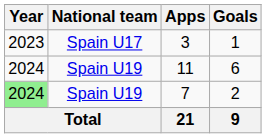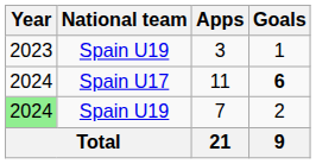 <table class="wikitable" style="text-align:center">
 <tr>
 <th>Year</th>
 <th>National team</th>
 <th>Apps</th>
 <th>Goals</th>
 </tr>
 <tr>
 <td>2023</td>
-<td><a href='#'>Spain U17</a></td>
+<td><a href='#'>Spain U19</a></td>
 <td>3</td>
 <td>1</td>
 </tr>
 <tr>
 <td>2024</td>
-<td><a href='#'>Spain U19</a></td>
+<td><a href='#'>Spain U17</a></td>
 <td>11</td>
-<td>6</td>
+<td><strong>6</strong></td>
 </tr>
 <tr>
 <td style="background: lightgreen;">2024</td>
 <td><a href='#'>Spain U19</a></td>
 <td>7</td>
 <td>2</td>
 </tr>
 <tr>
 <th colspan="2">Total</th>
 <th>21</th>
 <th>9</th>
 </tr>
 </table>
